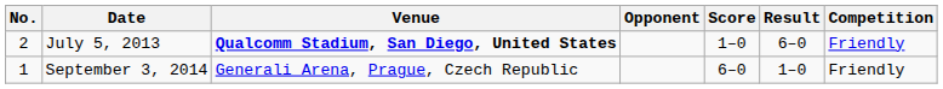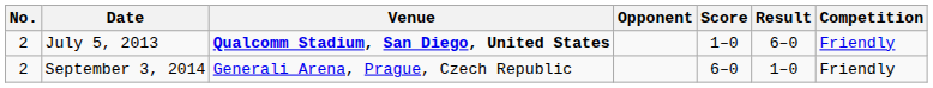 <table class="wikitable sortable">
 <tr>
 <th scope="col">No.</th>
 <th scope="col">Date</th>
 <th scope="col">Venue</th>
 <th scope="col">Opponent</th>
 <th scope="col">Score</th>
 <th scope="col">Result</th>
 <th scope="col">Competition</th>
 </tr>
 <tr>
 <td align="center">2</td>
 <td>July 5, 2013</td>
 <td><strong><a href='#'>Qualcomm Stadium</a>, <a href='#'>San Diego</a>, United States</strong></td>
 <td></td>
 <td align="center">1–0</td>
 <td align="center">6–0</td>
 <td><a href='#'>Friendly</a></td>
 </tr>
 <tr>
-<td align="center">1</td>
+<td align="center">2</td>
 <td>September 3, 2014</td>
 <td><a href='#'>Generali Arena</a>, <a href='#'>Prague</a>, Czech Republic</td>
 <td></td>
 <td align="center">6–0</td>
 <td align="center">1–0</td>
 <td>Friendly</td>
 </tr>
 </table>
